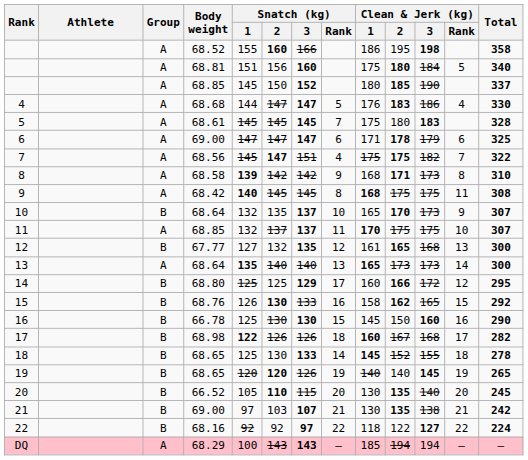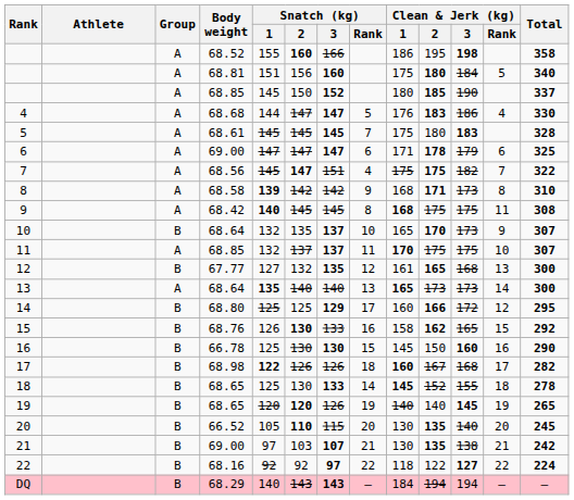 <table class = "wikitable" style="text-align:center;">
 <tr>
 <th rowspan=2 width=40>Rank</th>
 <th rowspan=2 width=250>Athlete</th>
 <th rowspan=2 width=50>Group</th>
 <th rowspan=2 width=60>Body weight</th>
 <th colspan=4>Snatch (kg)</th>
 <th colspan=4>Clean & Jerk (kg)</th>
 <th rowspan=2 width=60>Total</th>
 </tr>
 <tr>
 <th width=40>1</th>
 <th width=40>2</th>
 <th width=40>3</th>
 <th width=40>Rank</th>
 <th width=40>1</th>
 <th width=40>2</th>
 <th width=40>3</th>
 <th width=40>Rank</th>
 </tr>
 <tr>
 <td></td>
 <td align=left></td>
 <td>A</td>
 <td>68.52</td>
 <td>155</td>
 <td><strong>160</strong></td>
 <td><s>166</s></td>
 <td></td>
 <td>186</td>
 <td>195</td>
 <td><strong>198</strong></td>
 <td></td>
 <td><strong>358</strong></td>
 </tr>
 <tr>
 <td></td>
 <td align=left></td>
 <td>A</td>
 <td>68.81</td>
 <td>151</td>
 <td>156</td>
 <td><strong>160</strong></td>
 <td></td>
 <td>175</td>
 <td><strong>180</strong></td>
 <td><s>184</s></td>
 <td>5</td>
 <td><strong>340</strong></td>
 </tr>
 <tr>
 <td></td>
 <td align=left></td>
 <td>A</td>
 <td>68.85</td>
 <td>145</td>
 <td>150</td>
 <td><strong>152</strong></td>
 <td></td>
 <td>180</td>
 <td><strong>185</strong></td>
 <td><s>190</s></td>
 <td></td>
 <td><strong>337</strong></td>
 </tr>
 <tr>
 <td>4</td>
 <td align=left></td>
 <td>A</td>
 <td>68.68</td>
 <td>144</td>
 <td><s>147</s></td>
 <td><strong>147</strong></td>
 <td>5</td>
 <td>176</td>
 <td><strong>183</strong></td>
 <td><s>186</s></td>
 <td>4</td>
 <td><strong>330</strong></td>
 </tr>
 <tr>
 <td>5</td>
 <td align=left></td>
 <td>A</td>
 <td>68.61</td>
 <td><s>145</s></td>
 <td><s>145</s></td>
 <td><strong>145</strong></td>
 <td>7</td>
 <td>175</td>
 <td>180</td>
 <td><strong>183</strong></td>
 <td></td>
 <td><strong>328</strong></td>
 </tr>
 <tr>
 <td>6</td>
 <td align=left></td>
 <td>A</td>
 <td>69.00</td>
 <td><s>147</s></td>
 <td><s>147</s></td>
 <td><strong>147</strong></td>
 <td>6</td>
 <td>171</td>
 <td><strong>178</strong></td>
 <td><s>179</s></td>
 <td>6</td>
 <td><strong>325</strong></td>
 </tr>
 <tr>
 <td>7</td>
 <td align=left></td>
 <td>A</td>
 <td>68.56</td>
 <td><s>145</s></td>
 <td><strong>147</strong></td>
 <td><s>151</s></td>
 <td>4</td>
 <td><s>175</s></td>
 <td><strong>175</strong></td>
 <td><s>182</s></td>
 <td>7</td>
 <td><strong>322</strong></td>
 </tr>
 <tr>
 <td>8</td>
 <td align=left></td>
 <td>A</td>
 <td>68.58</td>
 <td><strong>139</strong></td>
 <td><s>142</s></td>
 <td><s>142</s></td>
 <td>9</td>
 <td>168</td>
 <td><strong>171</strong></td>
 <td><s>173</s></td>
 <td>8</td>
 <td><strong>310</strong></td>
 </tr>
 <tr>
 <td>9</td>
 <td align=left></td>
 <td>A</td>
 <td>68.42</td>
 <td><strong>140</strong></td>
 <td><s>145</s></td>
 <td><s>145</s></td>
 <td>8</td>
 <td><strong>168</strong></td>
 <td><s>175</s></td>
 <td><s>175</s></td>
 <td>11</td>
 <td><strong>308</strong></td>
 </tr>
 <tr>
 <td>10</td>
 <td align=left></td>
 <td>B</td>
 <td>68.64</td>
 <td>132</td>
 <td>135</td>
 <td><strong>137</strong></td>
 <td>10</td>
 <td>165</td>
 <td><strong>170</strong></td>
 <td><s>173</s></td>
 <td>9</td>
 <td><strong>307</strong></td>
 </tr>
 <tr>
 <td>11</td>
 <td align=left></td>
 <td>A</td>
 <td>68.85</td>
 <td>132</td>
 <td><s>137</s></td>
 <td><strong>137</strong></td>
 <td>11</td>
 <td><strong>170</strong></td>
 <td><s>175</s></td>
 <td><s>175</s></td>
 <td>10</td>
 <td><strong>307</strong></td>
 </tr>
 <tr>
 <td>12</td>
 <td align=left></td>
 <td>B</td>
 <td>67.77</td>
 <td>127</td>
 <td>132</td>
 <td><strong>135</strong></td>
 <td>12</td>
 <td>161</td>
 <td><strong>165</strong></td>
 <td><s>168</s></td>
 <td>13</td>
 <td><strong>300</strong></td>
 </tr>
 <tr>
 <td>13</td>
 <td align=left></td>
 <td>A</td>
 <td>68.64</td>
 <td><strong>135</strong></td>
 <td><s>140</s></td>
 <td><s>140</s></td>
 <td>13</td>
 <td><strong>165</strong></td>
 <td><s>173</s></td>
 <td><s>173</s></td>
 <td>14</td>
 <td><strong>300</strong></td>
 </tr>
 <tr>
 <td>14</td>
 <td align=left></td>
 <td>B</td>
 <td>68.80</td>
 <td><s>125</s></td>
 <td>125</td>
 <td><strong>129</strong></td>
 <td>17</td>
 <td>160</td>
 <td><strong>166</strong></td>
 <td><s>172</s></td>
 <td>12</td>
 <td><strong>295</strong></td>
 </tr>
 <tr>
 <td>15</td>
 <td align=left></td>
 <td>B</td>
 <td>68.76</td>
 <td>126</td>
 <td><strong>130</strong></td>
 <td><s>133</s></td>
 <td>16</td>
 <td>158</td>
 <td><strong>162</strong></td>
 <td><s>165</s></td>
 <td>15</td>
 <td><strong>292</strong></td>
 </tr>
 <tr>
 <td>16</td>
 <td align=left></td>
 <td>B</td>
 <td>66.78</td>
 <td>125</td>
 <td><s>130</s></td>
 <td><strong>130</strong></td>
 <td>15</td>
 <td>145</td>
 <td>150</td>
 <td><strong>160</strong></td>
 <td>16</td>
 <td><strong>290</strong></td>
 </tr>
 <tr>
 <td>17</td>
 <td align=left></td>
 <td>B</td>
 <td>68.98</td>
 <td><strong>122</strong></td>
 <td><s>126</s></td>
 <td><s>126</s></td>
 <td>18</td>
 <td><strong>160</strong></td>
 <td><s>167</s></td>
 <td><s>168</s></td>
 <td>17</td>
 <td><strong>282</strong></td>
 </tr>
 <tr>
 <td>18</td>
 <td align=left></td>
 <td>B</td>
 <td>68.65</td>
 <td>125</td>
 <td>130</td>
 <td><strong>133</strong></td>
 <td>14</td>
 <td><strong>145</strong></td>
 <td><s>152</s></td>
 <td><s>155</s></td>
 <td>18</td>
 <td><strong>278</strong></td>
 </tr>
 <tr>
 <td>19</td>
 <td align=left></td>
 <td>B</td>
 <td>68.65</td>
 <td><s>120</s></td>
 <td><strong>120</strong></td>
 <td><s>126</s></td>
 <td>19</td>
 <td><s>140</s></td>
 <td>140</td>
 <td><strong>145</strong></td>
 <td>19</td>
 <td><strong>265</strong></td>
 </tr>
 <tr>
 <td>20</td>
 <td align=left></td>
 <td>B</td>
 <td>66.52</td>
 <td>105</td>
 <td><strong>110</strong></td>
 <td><s>115</s></td>
 <td>20</td>
 <td>130</td>
 <td><strong>135</strong></td>
 <td><s>140</s></td>
 <td>20</td>
 <td><strong>245</strong></td>
 </tr>
 <tr>
 <td>21</td>
 <td align=left></td>
 <td>B</td>
 <td>69.00</td>
 <td>97</td>
 <td>103</td>
 <td><strong>107</strong></td>
 <td>21</td>
 <td>130</td>
 <td><strong>135</strong></td>
 <td><s>138</s></td>
 <td>21</td>
 <td><strong>242</strong></td>
 </tr>
 <tr>
 <td>22</td>
 <td align=left></td>
 <td>B</td>
 <td>68.16</td>
 <td><s>92</s></td>
 <td>92</td>
 <td><strong>97</strong></td>
 <td>22</td>
 <td>118</td>
 <td>122</td>
 <td><strong>127</strong></td>
 <td>22</td>
 <td><strong>224</strong></td>
 </tr>
 <tr bgcolor=pink>
 <td>DQ</td>
 <td align=left></td>
-<td>A</td>
+<td>B</td>
 <td>68.29</td>
-<td>100</td>
+<td>140</td>
 <td><s>143</s></td>
 <td><strong>143</strong></td>
 <td>—</td>
-<td>185</td>
+<td>184</td>
 <td><s>194</s></td>
 <td>194</td>
 <td>—</td>
 <td>—</td>
 </tr>
 </table>
